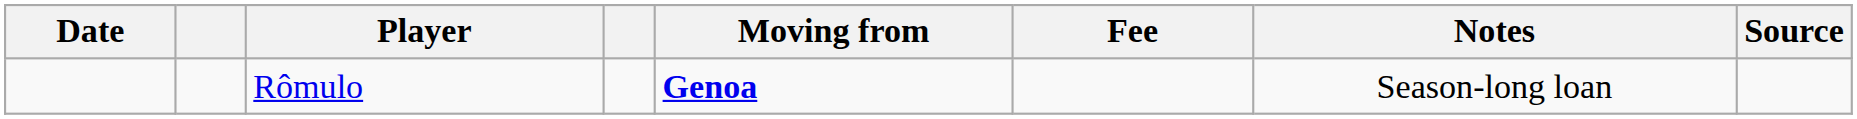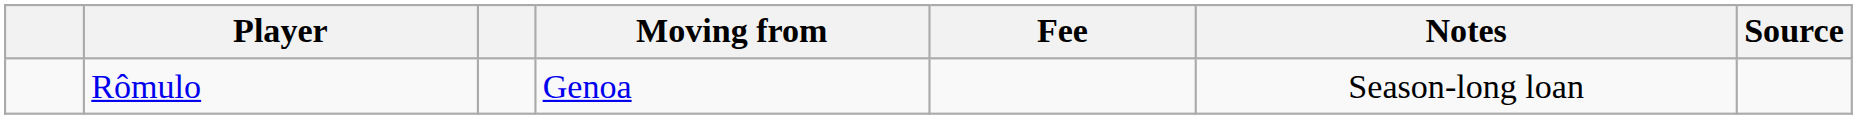 <table class="wikitable sortable">
 <tr>
-<th style="width:80px;">Date</th>
 <th style="width:30px;"></th>
 <th style="width:180px;">Player</th>
 <th style="width:20px;"></th>
 <th style="width:180px;">Moving from</th>
 <th style="width:120px;" class="unsortable">Fee</th>
 <th style="width:250px;" class="unsortable">Notes</th>
 <th style="width:20px;">Source</th>
 </tr>
 <tr>
-<td></td>
 <td align=center></td>
 <td> <a href='#'>Rômulo</a></td>
 <td align=center></td>
-<td><strong> <a href='#'>Genoa</a></strong></td>
+<td> <a href='#'>Genoa</a></td>
 <td align=center></td>
 <td align=center>Season-long loan</td>
 <td></td>
 </tr>
 </table>
